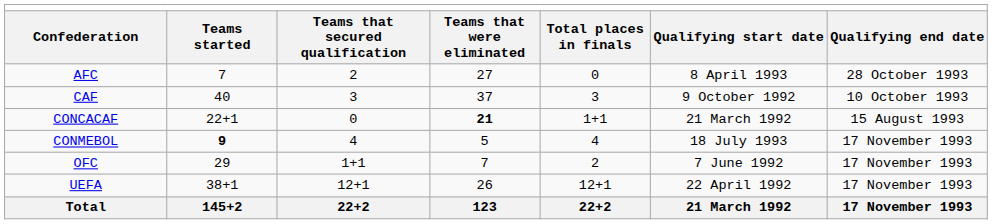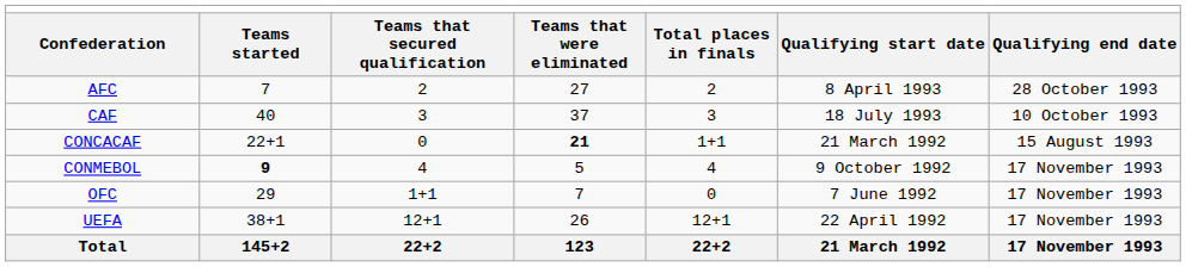 <table class="wikitable" style="text-align: center;">
 <tr>
 <td colspan="9" bgcolor="white"></td>
 </tr>
 <tr>
 <th width="150">Confederation</th>
 <th width="100">Teams started</th>
 <th width="140">Teams that secured qualification</th>
 <th width="100">Teams that were eliminated</th>
 <th width="100">Total places in finals</th>
 <th>Qualifying start date</th>
 <th>Qualifying end date</th>
 </tr>
 <tr>
 <td><a href='#'>AFC</a></td>
 <td>7</td>
 <td>2</td>
 <td>27</td>
-<td>0</td>
+<td>2</td>
 <td>8 April 1993</td>
 <td>28 October 1993</td>
 </tr>
 <tr>
 <td><a href='#'>CAF</a></td>
 <td>40</td>
 <td>3</td>
 <td>37</td>
 <td>3</td>
-<td>9 October 1992</td>
+<td>18 July 1993</td>
 <td>10 October 1993</td>
 </tr>
 <tr>
 <td><a href='#'>CONCACAF</a></td>
 <td>22+1</td>
 <td>0</td>
 <td><strong>21</strong></td>
 <td>1+1</td>
 <td>21 March 1992</td>
 <td>15 August 1993</td>
 </tr>
 <tr>
 <td><a href='#'>CONMEBOL</a></td>
 <td><strong>9</strong></td>
 <td>4</td>
 <td>5</td>
 <td>4</td>
-<td>18 July 1993</td>
+<td>9 October 1992</td>
 <td>17 November 1993</td>
 </tr>
 <tr>
 <td><a href='#'>OFC</a></td>
 <td>29</td>
 <td>1+1</td>
 <td>7</td>
-<td>2</td>
+<td>0</td>
 <td>7 June 1992</td>
 <td>17 November 1993</td>
 </tr>
 <tr>
 <td><a href='#'>UEFA</a></td>
 <td>38+1</td>
 <td>12+1</td>
 <td>26</td>
 <td>12+1</td>
 <td>22 April 1992</td>
 <td>17 November 1993</td>
 </tr>
 <tr>
 <th>Total</th>
 <th>145+2</th>
 <th>22+2</th>
 <th>123</th>
 <th>22+2</th>
 <th>21 March 1992</th>
 <th>17 November 1993</th>
 </tr>
 </table>
